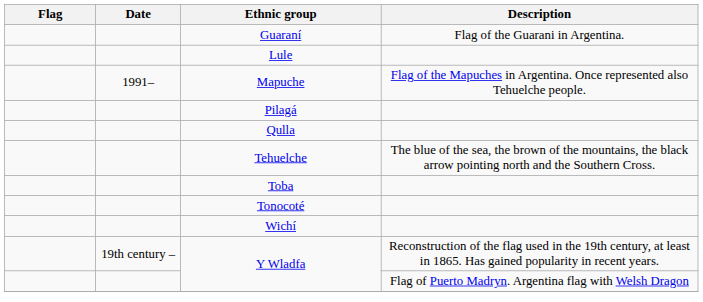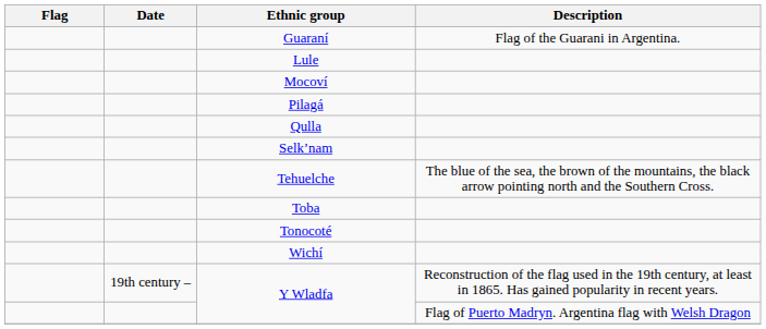 <table class="wikitable" style="background:#f9f9f9; text-align:center">
 <tr>
 <th width="110">Flag</th>
 <th width="100">Date</th>
 <th width="250">Ethnic group</th>
 <th width="400">Description</th>
 </tr>
 <tr>
 <td></td>
 <td></td>
 <td><a href='#'>Guaraní</a></td>
 <td>Flag of the Guarani in Argentina.</td>
 </tr>
 <tr>
 <td></td>
 <td></td>
 <td><a href='#'>Lule</a></td>
 <td></td>
 </tr>
 <tr>
 <td></td>
-<td>1991–</td>
-<td><a href='#'>Mapuche</a></td>
-<td><a href='#'>Flag of the Mapuches</a> in Argentina. Once represented also Tehuelche people.</td>
+<td></td>
+<td><a href='#'>Mocoví</a></td>
+<td></td>
 </tr>
 <tr>
 <td></td>
 <td></td>
 <td><a href='#'>Pilagá</a></td>
 <td></td>
 </tr>
 <tr>
 <td></td>
 <td></td>
 <td><a href='#'>Qulla</a></td>
+<td></td>
+</tr>
+<tr>
+<td></td>
+<td></td>
+<td><a href='#'>Selkʼnam</a></td>
 <td></td>
 </tr>
 <tr>
 <td></td>
 <td></td>
 <td><a href='#'>Tehuelche</a></td>
 <td>The blue of the sea, the brown of the mountains, the black arrow pointing north and the Southern Cross.</td>
 </tr>
 <tr>
 <td><br></td>
 <td></td>
 <td><a href='#'>Toba</a></td>
 <td></td>
 </tr>
 <tr>
 <td></td>
 <td></td>
 <td><a href='#'>Tonocoté</a></td>
 <td></td>
 </tr>
 <tr>
 <td></td>
 <td></td>
 <td><a href='#'>Wichí</a></td>
 <td></td>
 </tr>
 <tr>
 <td></td>
 <td>19th century –</td>
 <td rowspan="2"><a href='#'>Y Wladfa</a></td>
 <td>Reconstruction of the flag used in the 19th century, at least in 1865. Has gained popularity in recent years. </td>
 </tr>
 <tr>
 <td></td>
 <td></td>
 <td>Flag of <a href='#'>Puerto Madryn</a>. Argentina flag with <a href='#'>Welsh Dragon</a></td>
 </tr>
 <tr>
 </tr>
 </table>
